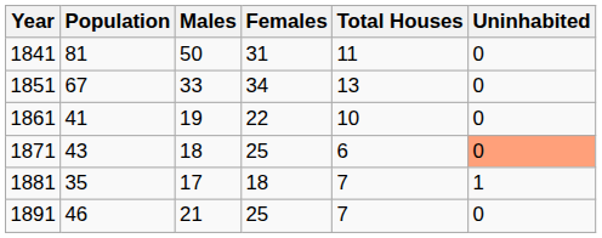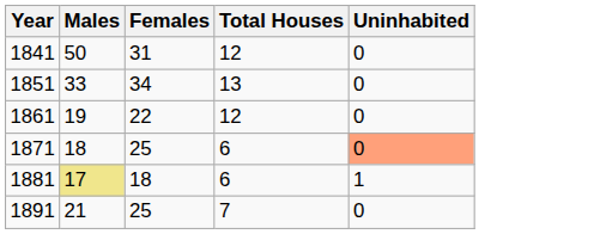 <table class="wikitable">
 <tr>
 <th>Year</th>
-<th>Population</th>
 <th>Males</th>
 <th>Females</th>
 <th>Total Houses</th>
 <th>Uninhabited</th>
 </tr>
 <tr>
 <td>1841</td>
-<td>81</td>
 <td>50</td>
 <td>31</td>
-<td>11</td>
+<td>12</td>
 <td>0</td>
 </tr>
 <tr>
 <td>1851</td>
-<td>67</td>
 <td>33</td>
 <td>34</td>
 <td>13</td>
 <td>0</td>
 </tr>
 <tr>
 <td>1861</td>
-<td>41</td>
 <td>19</td>
 <td>22</td>
-<td>10</td>
+<td>12</td>
 <td>0</td>
 </tr>
 <tr>
 <td>1871</td>
-<td>43</td>
 <td>18</td>
 <td>25</td>
 <td>6</td>
 <td style="background: lightsalmon;">0</td>
 </tr>
 <tr>
 <td>1881</td>
-<td>35</td>
-<td>17</td>
+<td style="background: khaki;">17</td>
 <td>18</td>
-<td>7</td>
+<td>6</td>
 <td>1</td>
 </tr>
 <tr>
 <td>1891</td>
-<td>46</td>
 <td>21</td>
 <td>25</td>
 <td>7</td>
 <td>0</td>
 </tr>
 </table>
